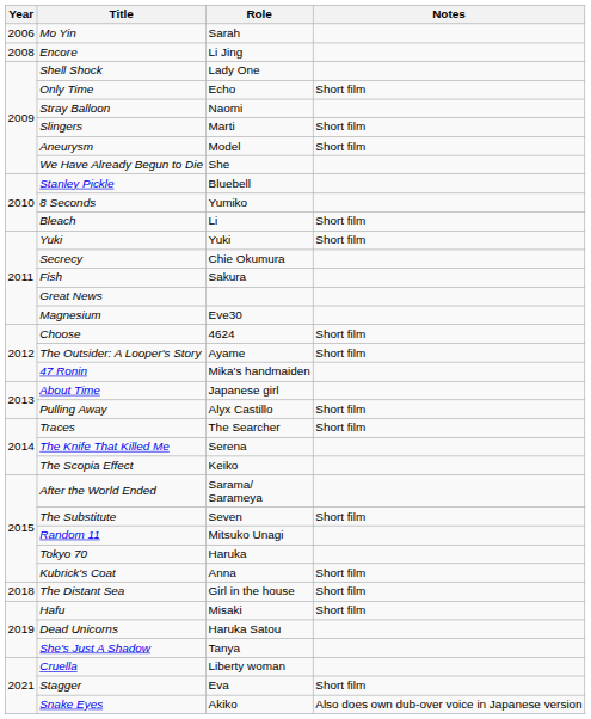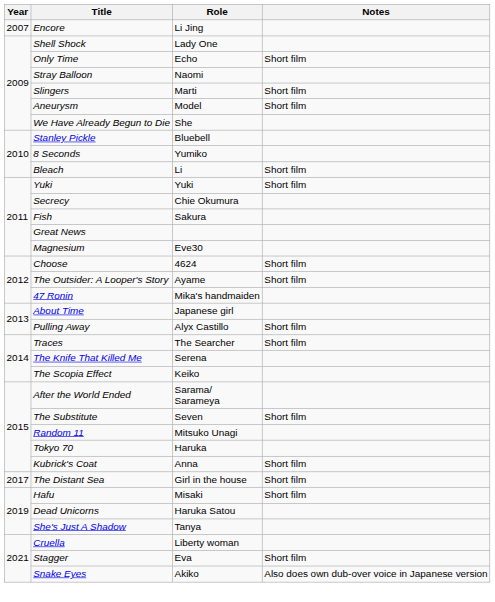 <table class="wikitable sortable">
 <tr>
 <th>Year</th>
 <th>Title</th>
 <th>Role</th>
 <th>Notes</th>
 </tr>
 <tr>
-<td>2006</td>
-<td><em>Mo Yin</em></td>
-<td>Sarah</td>
-<td></td>
-</tr>
-<tr>
-<td>2008</td>
+<td>2007</td>
 <td><em>Encore</em></td>
 <td>Li Jing</td>
 <td></td>
 </tr>
 <tr>
 <td rowspan="6">2009</td>
 <td><em>Shell Shock</em></td>
 <td>Lady One</td>
 <td></td>
 </tr>
 <tr>
 <td><em>Only Time</em></td>
 <td>Echo</td>
 <td>Short film</td>
 </tr>
 <tr>
 <td><em>Stray Balloon</em></td>
 <td>Naomi</td>
 <td></td>
 </tr>
 <tr>
 <td><em>Slingers</em></td>
 <td>Marti</td>
 <td>Short film</td>
 </tr>
 <tr>
 <td><em>Aneurysm</em></td>
 <td>Model</td>
 <td>Short film</td>
 </tr>
 <tr>
 <td><em>We Have Already Begun to Die</em></td>
 <td>She</td>
 <td></td>
 </tr>
 <tr>
 <td rowspan="3">2010</td>
 <td><em><a href='#'>Stanley Pickle</a></em></td>
 <td>Bluebell</td>
 <td></td>
 </tr>
 <tr>
 <td><em>8 Seconds</em></td>
 <td>Yumiko</td>
 <td></td>
 </tr>
 <tr>
 <td><em>Bleach</em></td>
 <td>Li</td>
 <td>Short film</td>
 </tr>
 <tr>
 <td rowspan="5">2011</td>
 <td><em>Yuki</em></td>
 <td>Yuki</td>
 <td>Short film</td>
 </tr>
 <tr>
 <td><em>Secrecy</em></td>
 <td>Chie Okumura</td>
 <td></td>
 </tr>
 <tr>
 <td><em>Fish</em></td>
 <td>Sakura</td>
 <td></td>
 </tr>
 <tr>
 <td><em>Great News</em></td>
 <td></td>
 <td></td>
 </tr>
 <tr>
 <td><em>Magnesium</em></td>
 <td>Eve30</td>
 <td></td>
 </tr>
 <tr>
 <td rowspan="3">2012</td>
 <td><em>Choose</em></td>
 <td>4624</td>
 <td>Short film</td>
 </tr>
 <tr>
 <td><em>The Outsider: A Looper's Story</em></td>
 <td>Ayame</td>
 <td>Short film</td>
 </tr>
 <tr>
 <td><em><a href='#'>47 Ronin</a></em></td>
 <td>Mika's handmaiden</td>
 <td></td>
 </tr>
 <tr>
 <td rowspan="2">2013</td>
 <td><em><a href='#'>About Time</a></em></td>
 <td>Japanese girl</td>
 <td></td>
 </tr>
 <tr>
 <td><em>Pulling Away</em></td>
 <td>Alyx Castillo</td>
 <td>Short film</td>
 </tr>
 <tr>
 <td rowspan="3">2014</td>
 <td><em>Traces</em></td>
 <td>The Searcher</td>
 <td>Short film</td>
 </tr>
 <tr>
 <td><em><a href='#'>The Knife That Killed Me</a></em></td>
 <td>Serena</td>
 <td></td>
 </tr>
 <tr>
 <td><em>The Scopia Effect</em></td>
 <td>Keiko</td>
 <td></td>
 </tr>
 <tr>
 <td rowspan="5">2015</td>
 <td><em>After the World Ended</em></td>
 <td>Sarama/<br>Sarameya</td>
 <td></td>
 </tr>
 <tr>
 <td><em>The Substitute</em></td>
 <td>Seven</td>
 <td>Short film</td>
 </tr>
 <tr>
 <td><em><a href='#'>Random 11</a></em></td>
 <td>Mitsuko Unagi</td>
 <td></td>
 </tr>
 <tr>
 <td><em>Tokyo 70</em></td>
 <td>Haruka</td>
 <td></td>
 </tr>
 <tr>
 <td><em>Kubrick's Coat</em></td>
 <td>Anna</td>
 <td>Short film</td>
 </tr>
 <tr>
-<td>2018</td>
+<td>2017</td>
 <td><em>The Distant Sea</em></td>
 <td>Girl in the house</td>
 <td>Short film</td>
 </tr>
 <tr>
 <td rowspan="3">2019</td>
 <td><em>Hafu</em></td>
 <td>Misaki</td>
 <td>Short film</td>
 </tr>
 <tr>
 <td><em>Dead Unicorns</em></td>
 <td>Haruka Satou</td>
 <td></td>
 </tr>
 <tr>
 <td><em><a href='#'>She's Just A Shadow</a></em></td>
 <td>Tanya</td>
 <td></td>
 </tr>
 <tr>
 <td rowspan="3">2021</td>
 <td><em><a href='#'>Cruella</a></em></td>
 <td>Liberty woman</td>
 <td></td>
 </tr>
 <tr>
 <td><em>Stagger</em></td>
 <td>Eva</td>
 <td>Short film</td>
 </tr>
 <tr>
 <td><em><a href='#'>Snake Eyes</a></em></td>
 <td>Akiko</td>
 <td>Also does own dub-over voice in Japanese version</td>
 </tr>
 </table>
